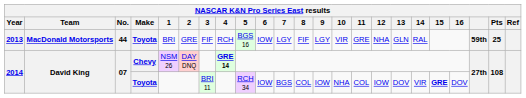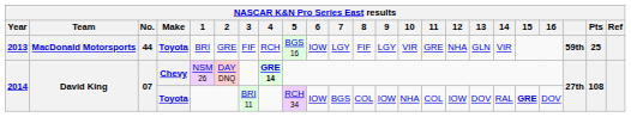 <table class="wikitable" style="text-align:center; font-size:75%">
 <tr>
 <th colspan=45><a href='#'>NASCAR K&N Pro Series East</a> results</th>
 </tr>
 <tr>
 <th>Year</th>
 <th>Team</th>
 <th>No.</th>
 <th>Make</th>
 <th>1</th>
 <th>2</th>
 <th>3</th>
 <th>4</th>
 <th>5</th>
 <th>6</th>
 <th>7</th>
 <th>8</th>
 <th>9</th>
 <th>10</th>
 <th>11</th>
 <th>12</th>
 <th>13</th>
 <th>14</th>
 <th>15</th>
 <th>16</th>
 <th></th>
 <th>Pts</th>
 <th>Ref</th>
 </tr>
 <tr>
 <th><a href='#'>2013</a></th>
 <th><a href='#'>MacDonald Motorsports</a></th>
 <th>44</th>
 <th><a href='#'>Toyota</a></th>
 <td><a href='#'>BRI</a></td>
 <td><a href='#'>GRE</a></td>
 <td><a href='#'>FIF</a></td>
 <td><a href='#'>RCH</a></td>
 <td style="background:#DFFFDF;"><a href='#'>BGS</a><br><small>16</small></td>
 <td><a href='#'>IOW</a></td>
 <td><a href='#'>LGY</a></td>
 <td><a href='#'>FIF</a></td>
 <td><a href='#'>LGY</a></td>
 <td><a href='#'>VIR</a></td>
 <td><a href='#'>GRE</a></td>
 <td><a href='#'>NHA</a></td>
 <td><a href='#'>GLN</a></td>
-<td><a href='#'>RAL</a></td>
+<td><a href='#'>VIR</a></td>
 <td colspan=2></td>
 <th>59th</th>
 <th>25</th>
 <th></th>
 </tr>
 <tr>
 <th rowspan=2><a href='#'>2014</a></th>
 <th rowspan=2>David King</th>
 <th rowspan=2>07</th>
 <th><a href='#'>Chevy</a></th>
 <td style="background:#EFCFFF;"><a href='#'>NSM</a><br><small>26</small></td>
 <td style="background:#FFCFCF;"><a href='#'>DAY</a><br><small>DNQ</small></td>
 <td></td>
 <td style="background:#DFFFDF;"><strong><a href='#'>GRE</a><br><small>14</small></strong></td>
 <td colspan=12></td>
 <th rowspan=2>27th</th>
 <th rowspan=2>108</th>
 <th rowspan=2></th>
 </tr>
 <tr>
 <th><a href='#'>Toyota</a></th>
 <td colspan=2></td>
 <td style="background:#DFFFDF;"><a href='#'>BRI</a><br><small>11</small></td>
 <td></td>
 <td style="background:#EFCFFF;"><a href='#'>RCH</a><br><small>34</small></td>
 <td><a href='#'>IOW</a></td>
 <td><a href='#'>BGS</a></td>
 <td><a href='#'>COL</a></td>
 <td><a href='#'>IOW</a></td>
 <td><a href='#'>NHA</a></td>
 <td><a href='#'>COL</a></td>
 <td><a href='#'>IOW</a></td>
 <td><a href='#'>DOV</a></td>
-<td><a href='#'>VIR</a></td>
+<td><a href='#'>RAL</a></td>
 <td><strong><a href='#'>GRE</a></strong></td>
 <td><a href='#'>DOV</a></td>
 </tr>
 </table>
